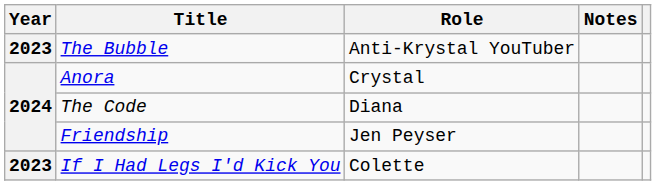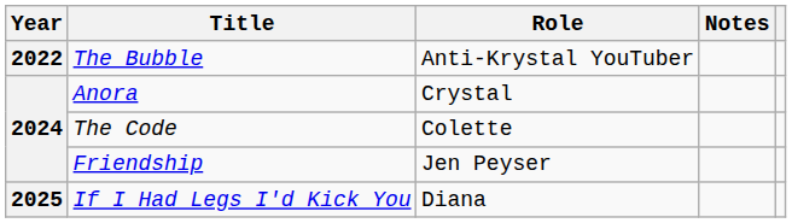 <table class="wikitable plainrowheaders sortable">
 <tr>
 <th scope="col">Year</th>
 <th scope="col">Title</th>
 <th scope="col">Role</th>
 <th scope="col" class="unsortable">Notes</th>
 <th scope="col" class="unsortable"></th>
 </tr>
 <tr>
-<th scope="row">2023</th>
+<th scope="row">2022</th>
 <td><em><a href='#'>The Bubble</a></em></td>
 <td>Anti-Krystal YouTuber</td>
 <td></td>
 <td></td>
 </tr>
 <tr>
 <th scope="row" rowspan="3">2024</th>
 <td><em><a href='#'>Anora</a></em></td>
 <td>Crystal</td>
 <td></td>
 <td></td>
 </tr>
 <tr>
 <td><em>The Code</em></td>
-<td>Diana</td>
+<td>Colette</td>
 <td></td>
 <td></td>
 </tr>
 <tr>
 <td><em><a href='#'>Friendship</a></em></td>
 <td>Jen Peyser</td>
 <td></td>
 <td></td>
 </tr>
 <tr>
-<th scope="row">2023</th>
+<th scope="row">2025</th>
 <td><em><a href='#'>If I Had Legs I'd Kick You</a></em></td>
-<td>Colette</td>
+<td>Diana</td>
 <td></td>
 <td></td>
 </tr>
 </table>
